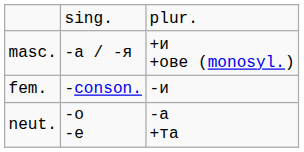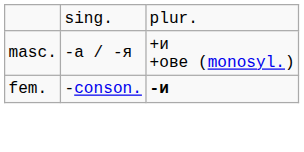 <table class="wikitable" align="center">
 <tr>
 <td></td>
 <td>sing.</td>
 <td>plur.</td>
 </tr>
 <tr>
 <td>masc.</td>
 <td>-а / -я</td>
 <td>+и<br>+ове (<a href='#'>monosyl.</a>)</td>
 </tr>
 <tr>
 <td>fem.</td>
 <td>-<a href='#'>conson.</a></td>
-<td>-и</td>
-</tr>
-<tr>
-<td>neut.</td>
-<td>-о<br>-е</td>
-<td>-а<br>+та</td>
+<td><strong>-и</strong></td>
 </tr>
 </table>
